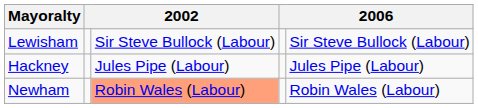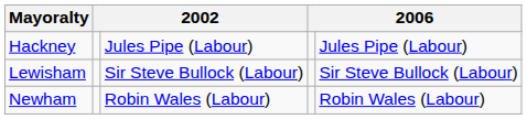 <table class="wikitable" border="1">
 <tr>
 <th scope="col">Mayoralty</th>
 <th colspan=2>2002</th>
 <th colspan=2>2006</th>
+</tr>
+<tr>
+<td><a href='#'>Hackney</a></td>
+<td></td>
+<td><a href='#'>Jules Pipe</a> (<a href='#'>Labour</a>)</td>
+<td></td>
+<td><a href='#'>Jules Pipe</a> (<a href='#'>Labour</a>)</td>
 </tr>
 <tr>
 <td><a href='#'>Lewisham</a></td>
 <td></td>
 <td><a href='#'>Sir Steve Bullock</a> (<a href='#'>Labour</a>)</td>
 <td></td>
 <td><a href='#'>Sir Steve Bullock</a> (<a href='#'>Labour</a>)</td>
 </tr>
 <tr>
-<td><a href='#'>Hackney</a></td>
-<td></td>
-<td><a href='#'>Jules Pipe</a> (<a href='#'>Labour</a>)</td>
-<td></td>
-<td><a href='#'>Jules Pipe</a> (<a href='#'>Labour</a>)</td>
-</tr>
-<tr>
 <td><a href='#'>Newham</a></td>
 <td></td>
-<td style="background: lightsalmon;"><a href='#'>Robin Wales</a> (<a href='#'>Labour</a>)</td>
+<td><a href='#'>Robin Wales</a> (<a href='#'>Labour</a>)</td>
 <td></td>
 <td><a href='#'>Robin Wales</a> (<a href='#'>Labour</a>)</td>
 </tr>
 </table>
